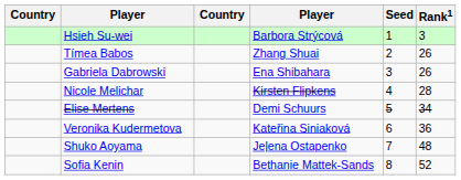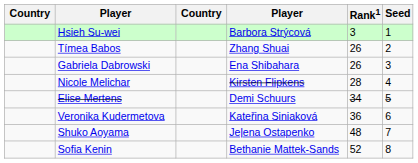 <table class="sortable wikitable">
 <tr>
 <th width="70">Country</th>
 <th width="175">Player</th>
 <th width="70">Country</th>
 <th width="175">Player</th>
+<th>Rank<sup>1</sup></th>
 <th>Seed</th>
-<th>Rank<sup>1</sup></th>
 </tr>
 <tr style="background:#cfc;">
 <td></td>
 <td><a href='#'>Hsieh Su-wei</a></td>
 <td></td>
 <td><a href='#'>Barbora Strýcová</a></td>
+<td>3</td>
 <td>1</td>
-<td>3</td>
 </tr>
 <tr>
 <td></td>
 <td><a href='#'>Tímea Babos</a></td>
 <td></td>
 <td><a href='#'>Zhang Shuai</a></td>
+<td>26</td>
 <td>2</td>
-<td>26</td>
 </tr>
 <tr>
 <td></td>
 <td><a href='#'>Gabriela Dabrowski</a></td>
 <td></td>
 <td><a href='#'>Ena Shibahara</a></td>
+<td>26</td>
 <td>3</td>
-<td>26</td>
 </tr>
 <tr>
 <td></td>
 <td><a href='#'>Nicole Melichar</a></td>
 <td></td>
 <td><s><a href='#'>Kirsten Flipkens</a></s></td>
+<td>28</td>
 <td>4</td>
-<td>28</td>
 </tr>
 <tr>
 <td><s></s></td>
 <td><s><a href='#'>Elise Mertens</a></s></td>
 <td><s></s></td>
 <td><a href='#'>Demi Schuurs</a></td>
+<td><s>34</s></td>
 <td><s>5</s></td>
-<td><s>34</s></td>
 </tr>
 <tr>
 <td></td>
 <td><a href='#'>Veronika Kudermetova</a></td>
 <td></td>
 <td><a href='#'>Kateřina Siniaková</a></td>
+<td>36</td>
 <td>6</td>
-<td>36</td>
 </tr>
 <tr>
 <td></td>
 <td><a href='#'>Shuko Aoyama</a></td>
 <td></td>
 <td><a href='#'>Jeļena Ostapenko</a></td>
+<td>48</td>
 <td>7</td>
-<td>48</td>
 </tr>
 <tr>
 <td></td>
 <td><a href='#'>Sofia Kenin</a></td>
 <td></td>
 <td><a href='#'>Bethanie Mattek-Sands</a></td>
+<td>52</td>
 <td>8</td>
-<td>52</td>
 </tr>
 </table>
